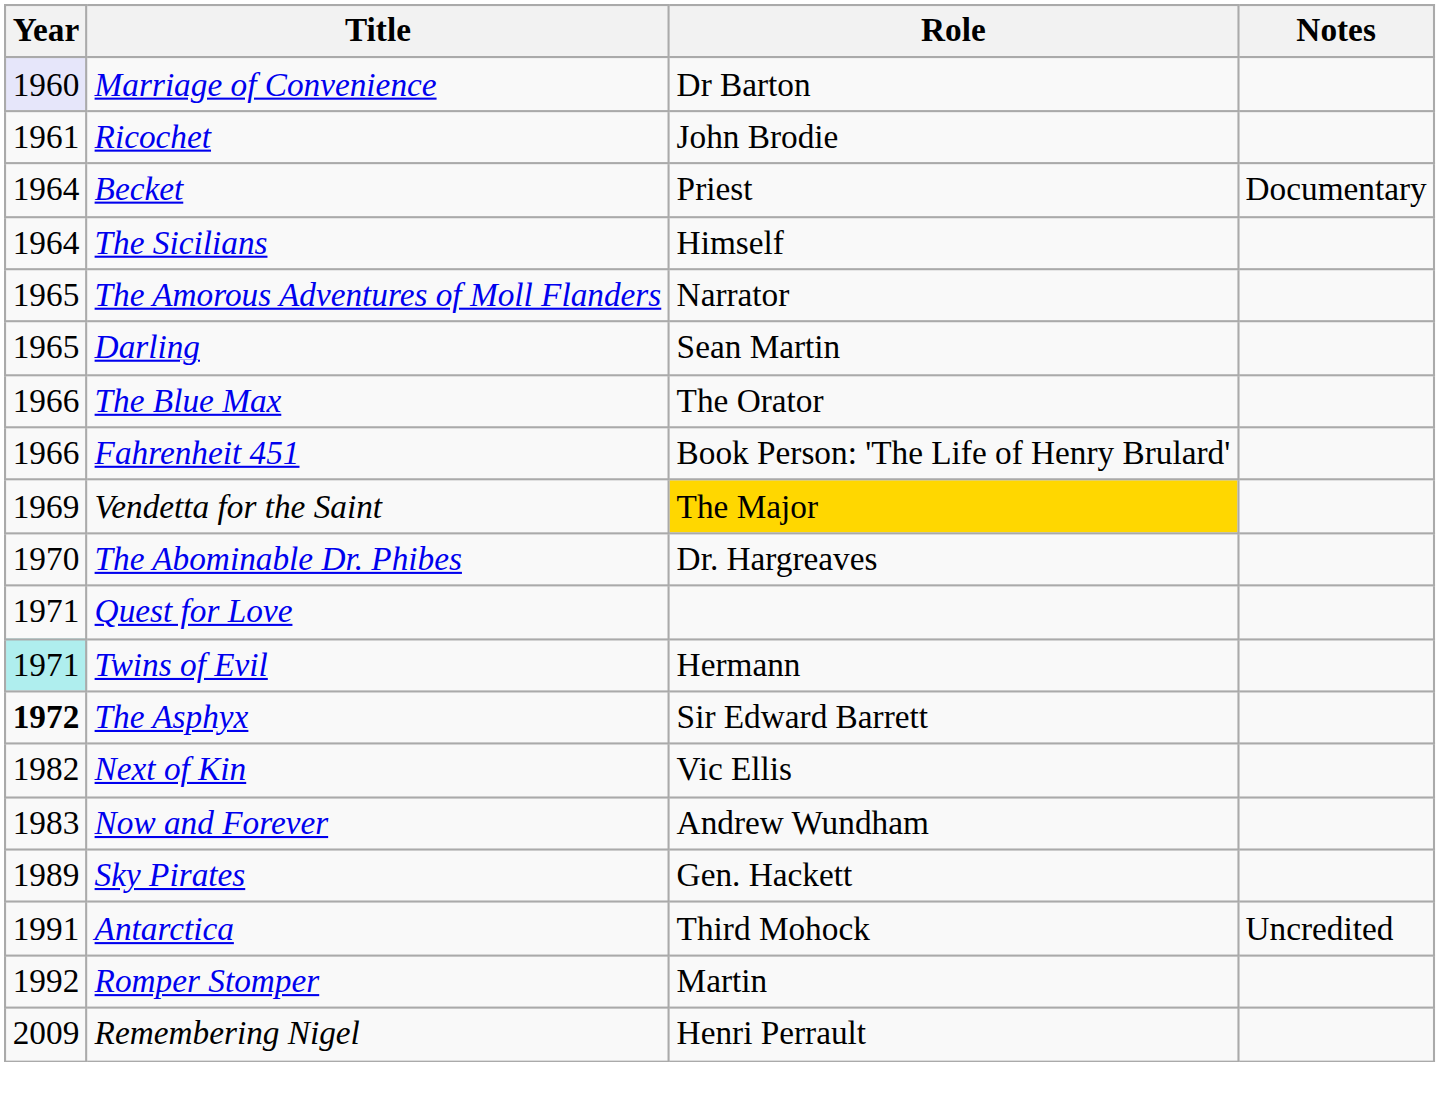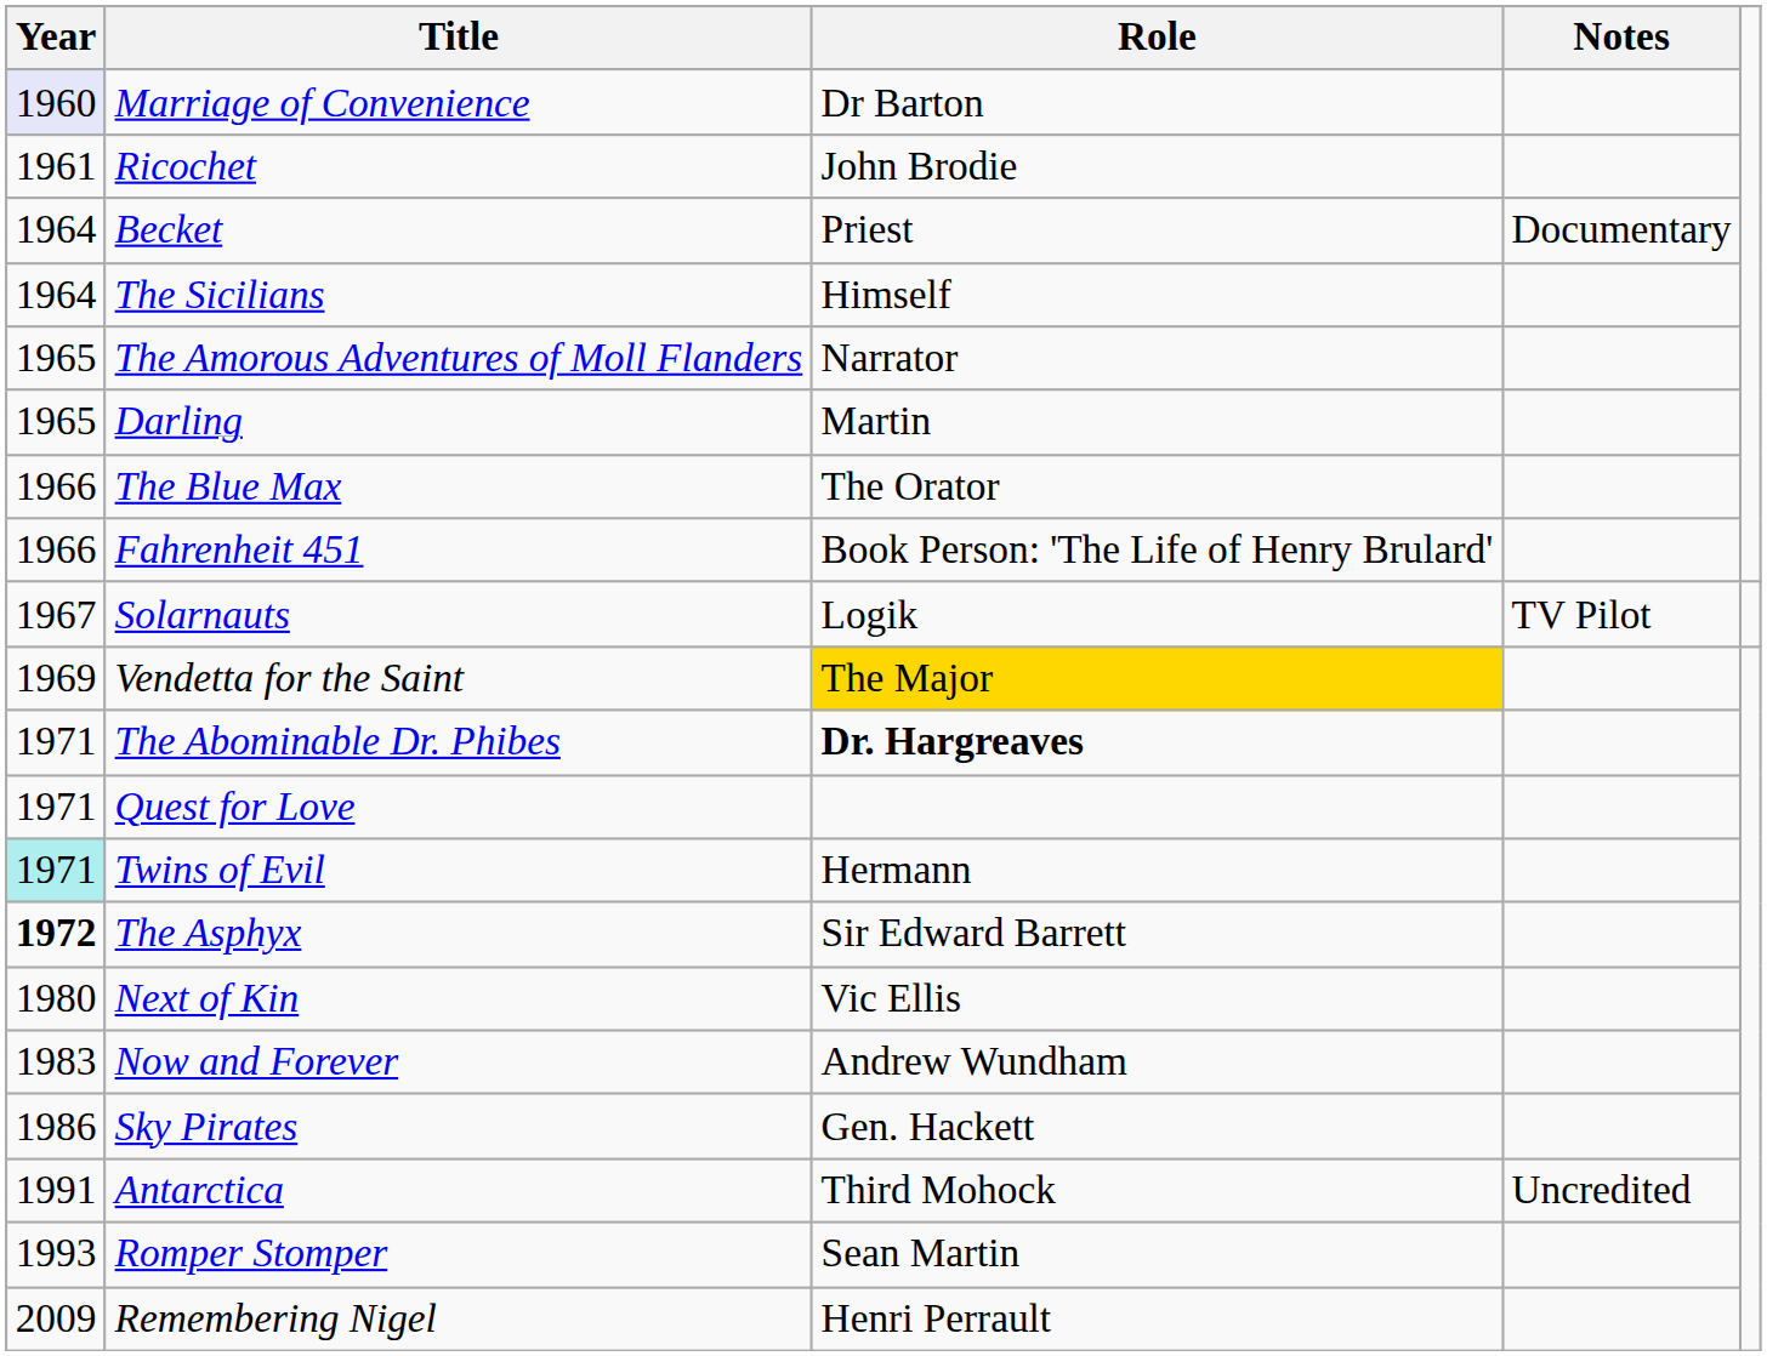 <table class="wikitable">
 <tr>
 <th>Year</th>
 <th>Title</th>
 <th>Role</th>
 <th>Notes</th>
 </tr>
 <tr>
 <td style="background: lavender;">1960</td>
 <td><em><a href='#'>Marriage of Convenience</a></em></td>
 <td>Dr Barton</td>
 <td></td>
 </tr>
 <tr>
 <td>1961</td>
 <td><em><a href='#'>Ricochet</a></em></td>
 <td>John Brodie</td>
 <td></td>
 </tr>
 <tr>
 <td>1964</td>
 <td><em><a href='#'>Becket</a></em></td>
 <td>Priest</td>
 <td>Documentary</td>
 </tr>
 <tr>
 <td>1964</td>
 <td><em><a href='#'>The Sicilians</a></em></td>
 <td>Himself</td>
 <td></td>
 </tr>
 <tr>
 <td>1965</td>
 <td><em><a href='#'>The Amorous Adventures of Moll Flanders</a></em></td>
 <td>Narrator</td>
 <td></td>
 </tr>
 <tr>
 <td>1965</td>
 <td><em><a href='#'>Darling</a></em></td>
-<td>Sean Martin</td>
+<td>Martin</td>
 <td></td>
 </tr>
 <tr>
 <td>1966</td>
 <td><em><a href='#'>The Blue Max</a></em></td>
 <td>The Orator</td>
 <td></td>
 </tr>
 <tr>
 <td>1966</td>
 <td><em><a href='#'>Fahrenheit 451</a></em></td>
 <td>Book Person: 'The Life of Henry Brulard'</td>
 <td></td>
 </tr>
 <tr>
+<td>1967</td>
+<td><em><a href='#'>Solarnauts</a></em></td>
+<td>Logik</td>
+<td>TV Pilot</td>
+<td></td>
+</tr>
+<tr>
 <td>1969</td>
 <td><em>Vendetta for the Saint</em></td>
 <td style="background: gold;">The Major</td>
 <td></td>
 </tr>
 <tr>
-<td>1970</td>
+<td>1971</td>
 <td><em><a href='#'>The Abominable Dr. Phibes</a></em></td>
-<td>Dr. Hargreaves</td>
+<td><strong>Dr. Hargreaves</strong></td>
 <td></td>
 </tr>
 <tr>
 <td>1971</td>
 <td><em><a href='#'>Quest for Love</a></em></td>
 <td></td>
 <td></td>
 </tr>
 <tr>
 <td style="background: paleturquoise;">1971</td>
 <td><em><a href='#'>Twins of Evil</a></em></td>
 <td>Hermann</td>
 <td></td>
 </tr>
 <tr>
 <td><strong>1972</strong></td>
 <td><em><a href='#'>The Asphyx</a></em></td>
 <td>Sir Edward Barrett</td>
 <td></td>
 </tr>
 <tr>
-<td>1982</td>
+<td>1980</td>
 <td><em><a href='#'>Next of Kin</a></em></td>
 <td>Vic Ellis</td>
 <td></td>
 </tr>
 <tr>
 <td>1983</td>
 <td><em><a href='#'>Now and Forever</a></em></td>
 <td>Andrew Wundham</td>
 <td></td>
 </tr>
 <tr>
-<td>1989</td>
+<td>1986</td>
 <td><em><a href='#'>Sky Pirates</a></em></td>
 <td>Gen. Hackett</td>
 <td></td>
 </tr>
 <tr>
 <td>1991</td>
 <td><em><a href='#'>Antarctica</a></em></td>
 <td>Third Mohock</td>
 <td>Uncredited</td>
 </tr>
 <tr>
-<td>1992</td>
+<td>1993</td>
 <td><em><a href='#'>Romper Stomper</a></em></td>
-<td>Martin</td>
+<td>Sean Martin</td>
 <td></td>
 </tr>
 <tr>
 <td>2009</td>
 <td><em>Remembering Nigel</em></td>
 <td>Henri Perrault</td>
 <td></td>
 </tr>
 </table>
